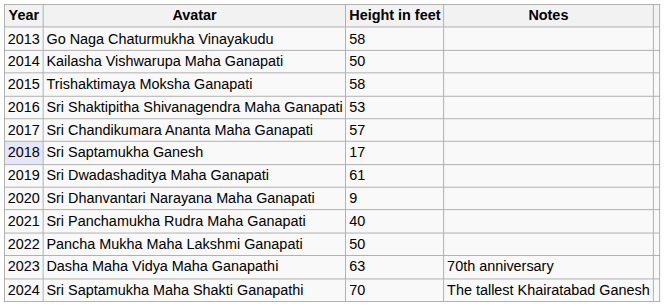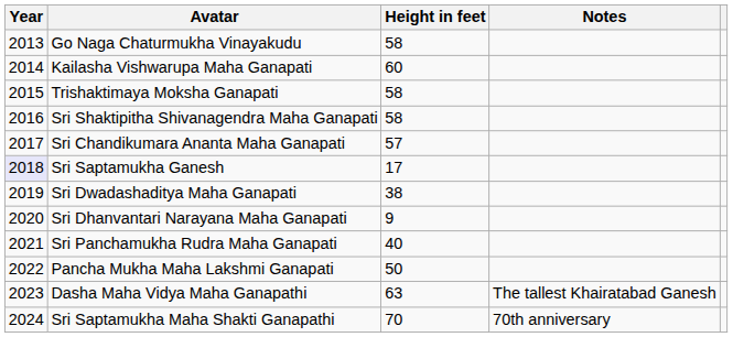 <table class="wikitable sortable">
 <tr>
 <th>Year</th>
 <th>Avatar</th>
 <th>Height in feet</th>
 <th>Notes</th>
 <th class="unsortable"></th>
 </tr>
 <tr>
 <td>2013</td>
 <td>Go Naga Chaturmukha Vinayakudu</td>
 <td>58</td>
 <td></td>
 <td></td>
 </tr>
 <tr>
 <td>2014</td>
 <td>Kailasha Vishwarupa Maha Ganapati</td>
-<td>50</td>
+<td>60</td>
 <td></td>
 <td></td>
 </tr>
 <tr>
 <td>2015</td>
 <td>Trishaktimaya Moksha Ganapati</td>
 <td>58</td>
 <td></td>
 <td></td>
 </tr>
 <tr>
 <td>2016</td>
 <td>Sri Shaktipitha Shivanagendra Maha Ganapati</td>
-<td>53</td>
+<td>58</td>
 <td></td>
 <td></td>
 </tr>
 <tr>
 <td>2017</td>
 <td>Sri Chandikumara Ananta Maha Ganapati</td>
 <td>57</td>
 <td></td>
 <td></td>
 </tr>
 <tr>
 <td style="background: lavender;">2018</td>
 <td>Sri Saptamukha Ganesh</td>
 <td>17</td>
 <td></td>
 <td></td>
 </tr>
 <tr>
 <td>2019</td>
 <td>Sri Dwadashaditya Maha Ganapati</td>
-<td>61</td>
+<td>38</td>
 <td></td>
 <td></td>
 </tr>
 <tr>
 <td>2020</td>
 <td>Sri Dhanvantari Narayana Maha Ganapati</td>
 <td>9</td>
 <td></td>
 <td></td>
 </tr>
 <tr>
 <td>2021</td>
 <td>Sri Panchamukha Rudra Maha Ganapati</td>
 <td>40</td>
 <td></td>
 <td></td>
 </tr>
 <tr>
 <td>2022</td>
 <td>Pancha Mukha Maha Lakshmi Ganapati</td>
 <td>50</td>
 <td></td>
 <td></td>
 </tr>
 <tr>
 <td>2023</td>
 <td>Dasha Maha Vidya Maha Ganapathi</td>
 <td>63</td>
-<td>70th anniversary</td>
+<td>The tallest Khairatabad Ganesh</td>
 <td></td>
 </tr>
 <tr>
 <td>2024</td>
 <td>Sri Saptamukha Maha Shakti Ganapathi</td>
 <td>70</td>
-<td>The tallest Khairatabad Ganesh</td>
+<td>70th anniversary</td>
 <td></td>
 </tr>
 </table>
